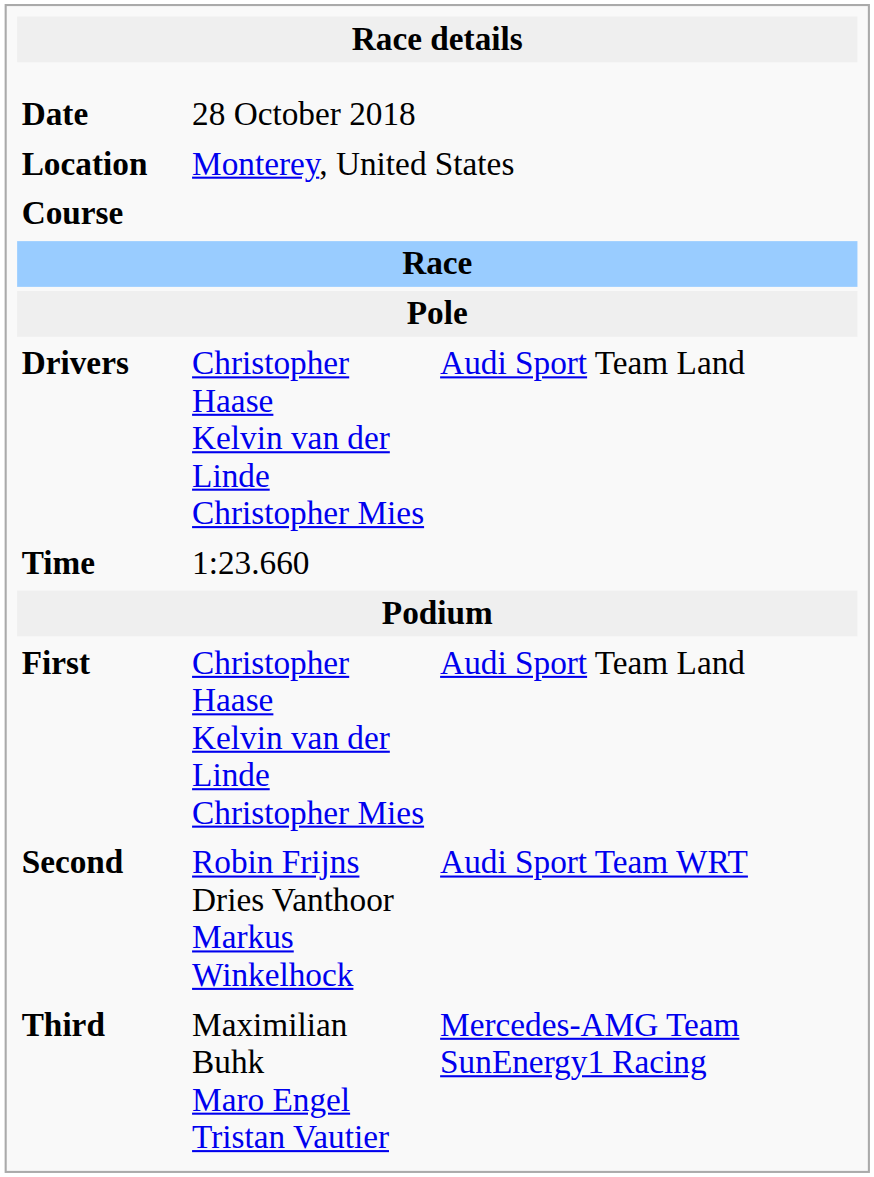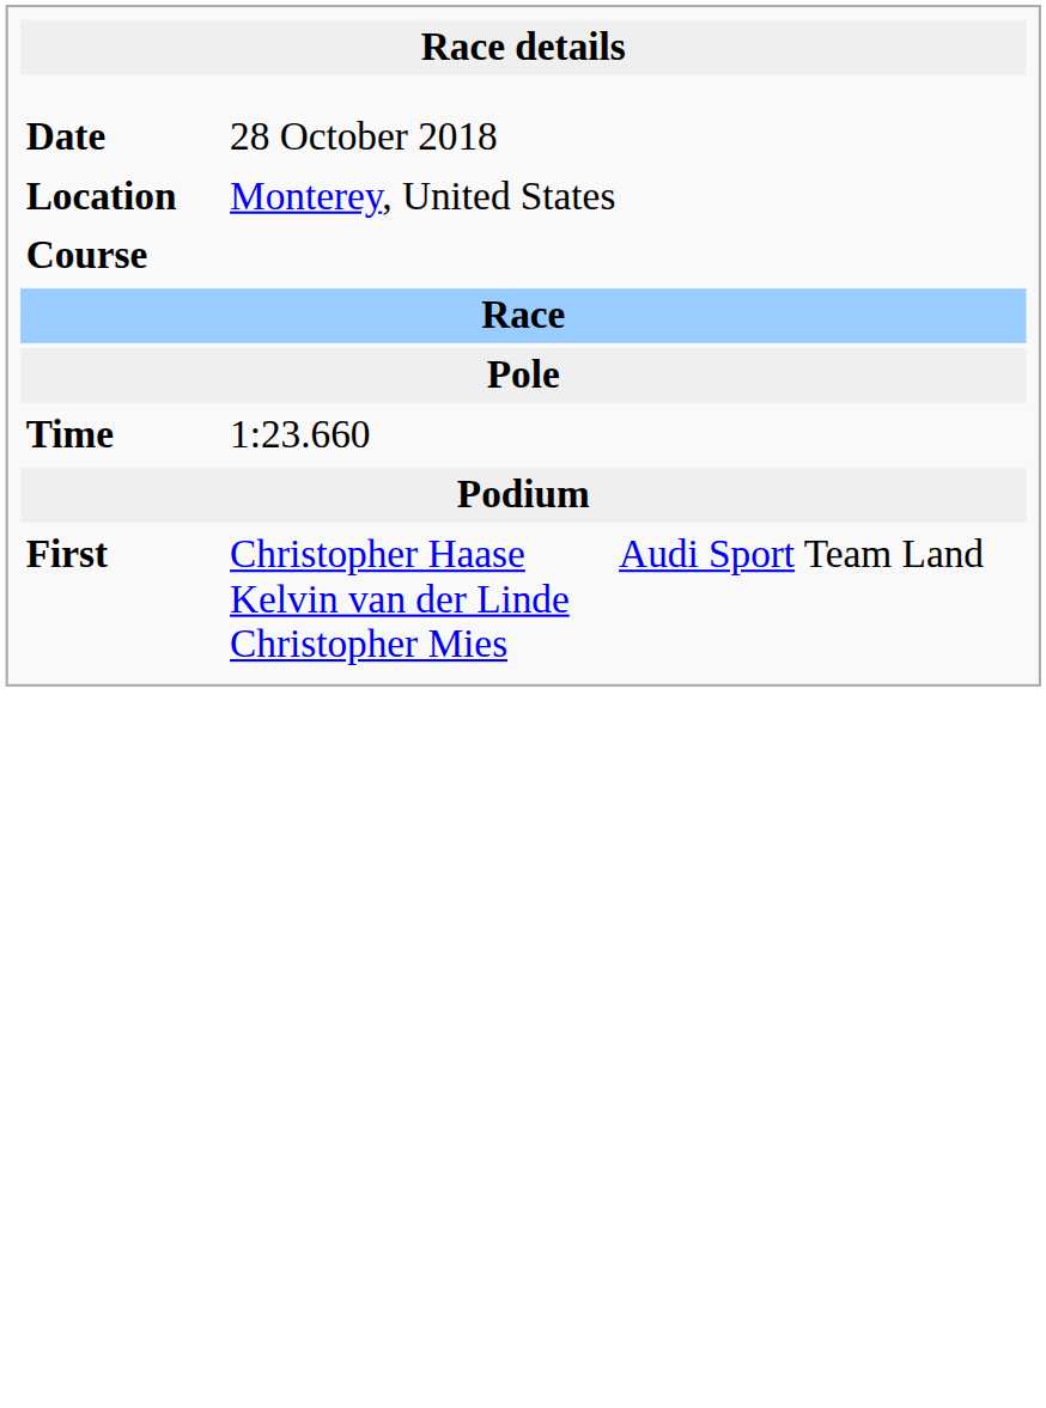 <table class="infobox" align="right" cellpadding="2" style="float:right; width: 26em; ">
 <tr>
 <th colspan=3 bgcolor="#efefef">Race details</th>
 </tr>
 <tr>
 <td colspan=3 style="text-align:center;"></td>
 </tr>
 <tr>
 <td colspan=3 style="text-align:center;"></td>
 </tr>
 <tr>
 <td style="width: 20%;"><strong>Date</strong></td>
 <td>28 October 2018</td>
 </tr>
 <tr>
 <td><strong>Location</strong></td>
 <td colspan=2><a href='#'>Monterey</a>, United States</td>
 </tr>
 <tr>
 <td><strong>Course</strong></td>
 <td colspan=2></td>
 </tr>
 <tr>
 <td colspan=3 style="text-align:center; background-color:#99ccff"><strong>Race</strong></td>
 </tr>
 <tr>
 <th colspan=3 bgcolor="#efefef">Pole</th>
 </tr>
 <tr>
-<td><strong>Drivers</strong></td>
-<td> <a href='#'>Christopher Haase</a><br> <a href='#'>Kelvin van der Linde</a><br> <a href='#'>Christopher Mies</a></td>
-<td> <a href='#'>Audi Sport</a> Team Land</td>
-</tr>
-<tr>
 <td><strong>Time</strong></td>
 <td colspan=2>1:23.660</td>
 </tr>
 <tr>
 <th colspan=3 bgcolor="#efefef">Podium</th>
 </tr>
 <tr>
 <td><strong>First</strong></td>
 <td> <a href='#'>Christopher Haase</a><br> <a href='#'>Kelvin van der Linde</a><br> <a href='#'>Christopher Mies</a></td>
 <td> <a href='#'>Audi Sport</a> Team Land</td>
 </tr>
-<tr>
-<td><strong>Second</strong></td>
-<td> <a href='#'>Robin Frijns</a><br> Dries Vanthoor<br> <a href='#'>Markus Winkelhock</a></td>
-<td> <a href='#'>Audi Sport Team WRT</a></td>
-</tr>
-<tr>
-<td><strong>Third</strong></td>
-<td> Maximilian Buhk<br> <a href='#'>Maro Engel</a><br> <a href='#'>Tristan Vautier</a></td>
-<td> <a href='#'>Mercedes-AMG Team SunEnergy1 Racing</a></td>
-</tr>
 </table>
